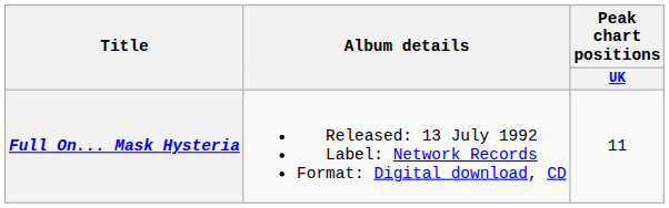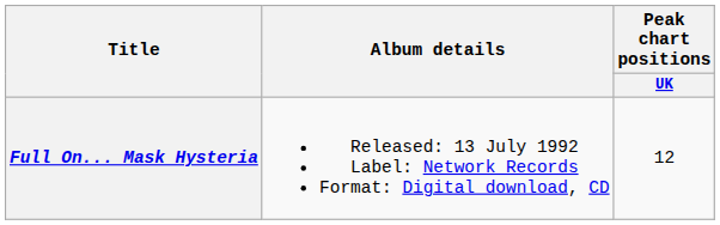 <table class="wikitable plainrowheaders" style="text-align:center;">
 <tr>
 <th scope="col" rowspan="2">Title</th>
 <th scope="col" rowspan="2">Album details</th>
 <th scope="col">Peak chart positions</th>
 </tr>
 <tr>
 <th scope="col" style="width:3em;font-size:85%;"><a href='#'>UK</a><br></th>
 </tr>
 <tr>
 <th scope="row"><em><a href='#'>Full On... Mask Hysteria</a></em></th>
 <td><br><ul><li>Released: 13 July 1992</li><li>Label: <a href='#'>Network Records</a></li><li>Format: <a href='#'>Digital download</a>, <a href='#'>CD</a></li></ul></td>
-<td>11</td>
+<td>12</td>
 </tr>
 </table>
